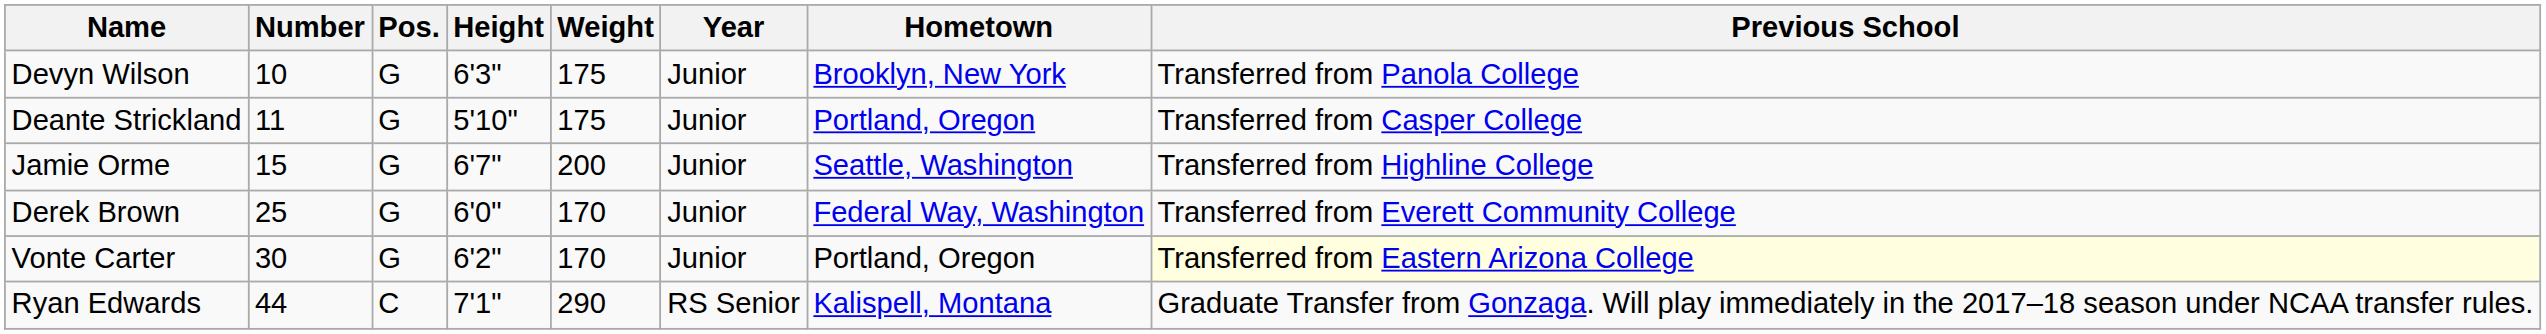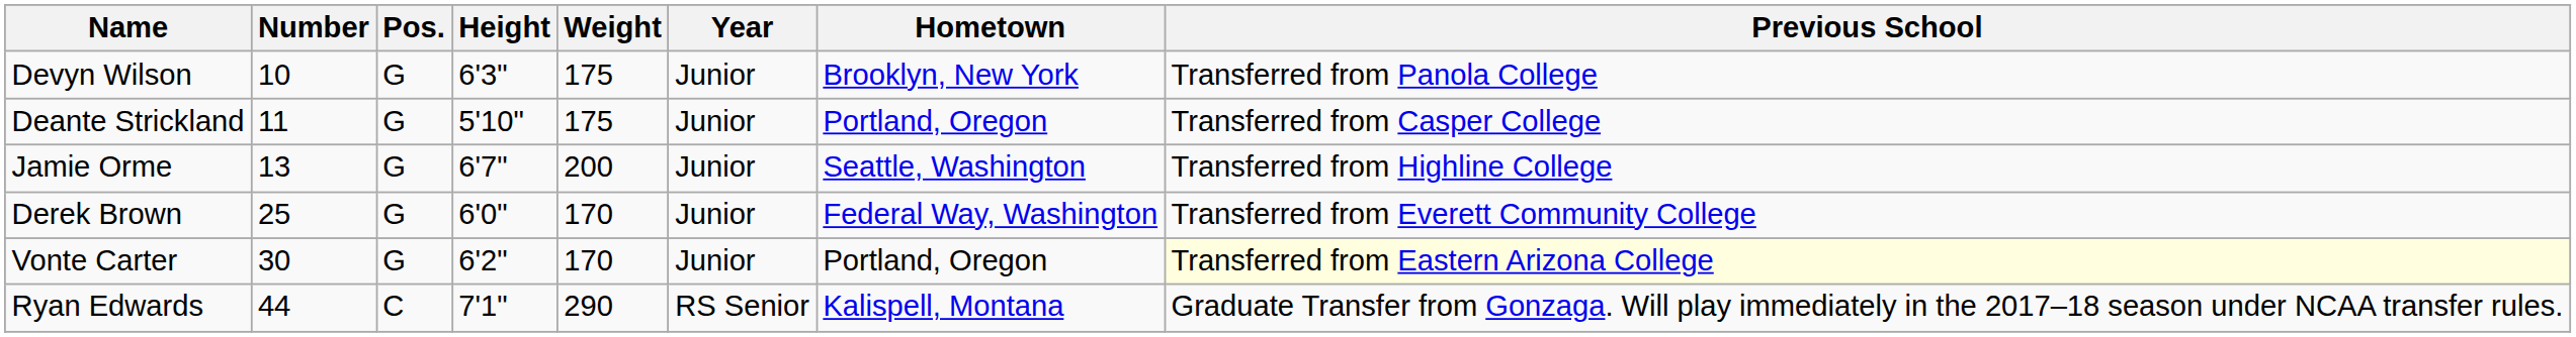 <table class="wikitable sortable" border="1">
 <tr>
 <th>Name</th>
 <th>Number</th>
 <th>Pos.</th>
 <th>Height</th>
 <th>Weight</th>
 <th>Year</th>
 <th>Hometown</th>
 <th class="unsortable">Previous School</th>
 </tr>
 <tr>
 <td>Devyn Wilson</td>
 <td>10</td>
 <td>G</td>
 <td>6'3"</td>
 <td>175</td>
 <td>Junior</td>
 <td><a href='#'>Brooklyn, New York</a></td>
 <td>Transferred from <a href='#'>Panola College</a></td>
 </tr>
 <tr>
 <td>Deante Strickland</td>
 <td>11</td>
 <td>G</td>
 <td>5'10"</td>
 <td>175</td>
 <td>Junior</td>
 <td><a href='#'>Portland, Oregon</a></td>
 <td>Transferred from <a href='#'>Casper College</a></td>
 </tr>
 <tr>
 <td>Jamie Orme</td>
-<td>15</td>
+<td>13</td>
 <td>G</td>
 <td>6'7"</td>
 <td>200</td>
 <td>Junior</td>
 <td><a href='#'>Seattle, Washington</a></td>
 <td>Transferred from <a href='#'>Highline College</a></td>
 </tr>
 <tr>
 <td>Derek Brown</td>
 <td>25</td>
 <td>G</td>
 <td>6'0"</td>
 <td>170</td>
 <td>Junior</td>
 <td><a href='#'>Federal Way, Washington</a></td>
 <td>Transferred from <a href='#'>Everett Community College</a></td>
 </tr>
 <tr>
 <td>Vonte Carter</td>
 <td>30</td>
 <td>G</td>
 <td>6'2"</td>
 <td>170</td>
 <td>Junior</td>
 <td>Portland, Oregon</td>
 <td style="background: lightyellow;">Transferred from <a href='#'>Eastern Arizona College</a></td>
 </tr>
 <tr>
 <td>Ryan Edwards</td>
 <td>44</td>
 <td>C</td>
 <td>7'1"</td>
 <td>290</td>
 <td>RS Senior</td>
 <td><a href='#'>Kalispell, Montana</a></td>
 <td>Graduate Transfer from <a href='#'>Gonzaga</a>. Will play immediately in the 2017–18 season under NCAA transfer rules.</td>
 </tr>
 </table>
